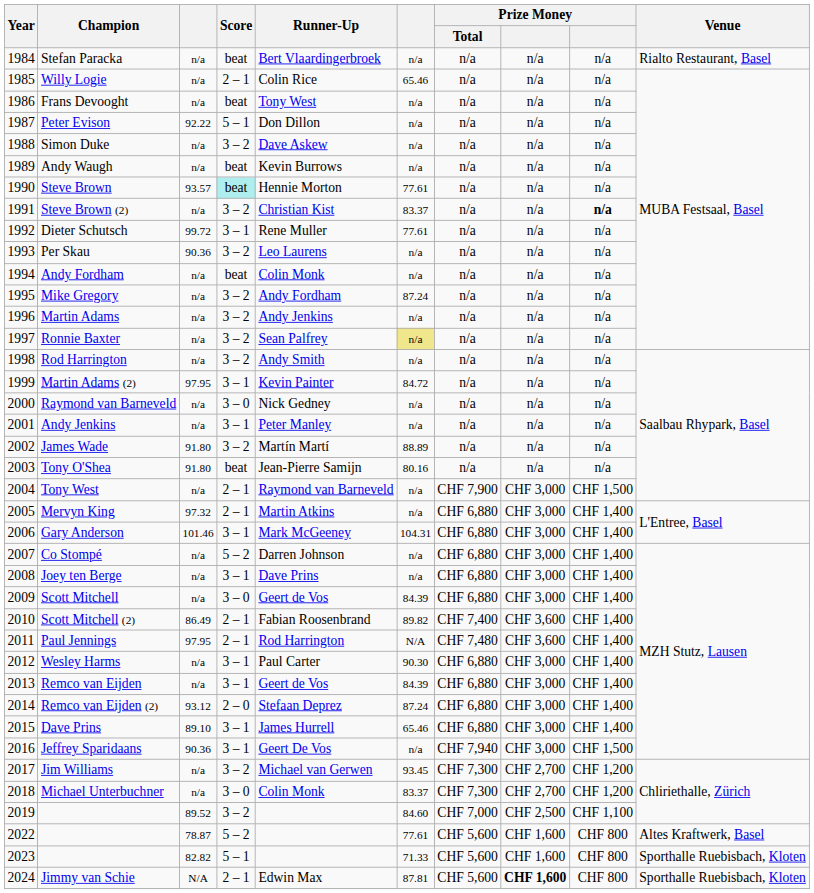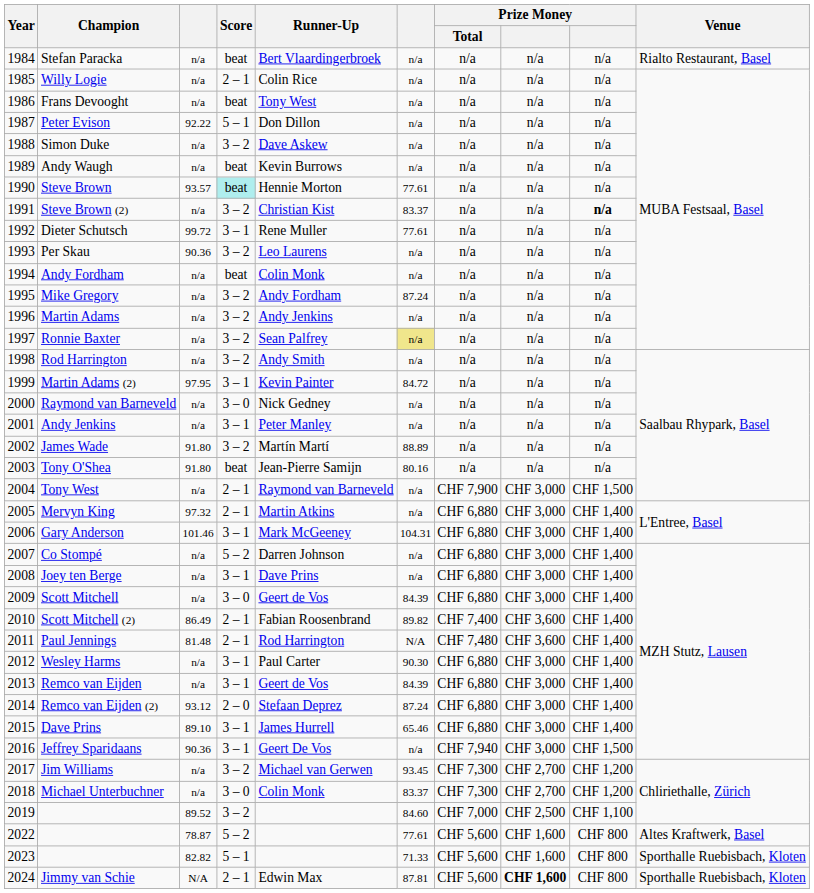 <table class="wikitable sortable">
 <tr>
 <th rowspan=2>Year</th>
 <th rowspan=2>Champion</th>
 <th rowspan=2></th>
 <th rowspan=2>Score</th>
 <th rowspan=2>Runner-Up</th>
 <th rowspan=2></th>
 <th colspan=3>Prize Money</th>
 <th rowspan=2>Venue</th>
 </tr>
 <tr>
 <th>Total</th>
 <th></th>
 <th></th>
 </tr>
 <tr>
 <td>1984</td>
 <td> Stefan Paracka</td>
 <td align=center><small><span>n/a</span></small></td>
 <td align=center>beat</td>
 <td> <a href='#'>Bert Vlaardingerbroek</a></td>
 <td align=center><small><span>n/a</span></small></td>
 <td align=center>n/a</td>
 <td align=center>n/a</td>
 <td align=center>n/a</td>
 <td>Rialto Restaurant, <a href='#'>Basel</a></td>
 </tr>
 <tr>
 <td>1985</td>
 <td> <a href='#'>Willy Logie</a></td>
 <td align=center><small><span>n/a</span></small></td>
 <td align=center>2 – 1</td>
 <td> Colin Rice</td>
-<td align=center><small><span>65.46</span></small></td>
+<td align=center><small><span>n/a</span></small></td>
 <td align=center>n/a</td>
 <td align=center>n/a</td>
 <td align=center>n/a</td>
 <td rowspan=13>MUBA Festsaal, <a href='#'>Basel</a></td>
 </tr>
 <tr>
 <td>1986</td>
 <td> Frans Devooght</td>
 <td align=center><small><span>n/a</span></small></td>
 <td align=center>beat</td>
 <td> <a href='#'>Tony West</a></td>
 <td align=center><small><span>n/a</span></small></td>
 <td align=center>n/a</td>
 <td align=center>n/a</td>
 <td align=center>n/a</td>
 </tr>
 <tr>
 <td>1987</td>
 <td> <a href='#'>Peter Evison</a></td>
 <td align=center><small><span>92.22</span></small></td>
 <td align=center>5 – 1</td>
 <td> Don Dillon</td>
 <td align=center><small><span>n/a</span></small></td>
 <td align=center>n/a</td>
 <td align=center>n/a</td>
 <td align=center>n/a</td>
 </tr>
 <tr>
 <td>1988</td>
 <td> Simon Duke</td>
 <td align=center><small><span>n/a</span></small></td>
 <td align=center>3 – 2</td>
 <td> <a href='#'>Dave Askew</a></td>
 <td align=center><small><span>n/a</span></small></td>
 <td align=center>n/a</td>
 <td align=center>n/a</td>
 <td align=center>n/a</td>
 </tr>
 <tr>
 <td>1989</td>
 <td> Andy Waugh</td>
 <td align=center><small><span>n/a</span></small></td>
 <td align=center>beat</td>
 <td> Kevin Burrows</td>
 <td align=center><small><span>n/a</span></small></td>
 <td align=center>n/a</td>
 <td align=center>n/a</td>
 <td align=center>n/a</td>
 </tr>
 <tr>
 <td>1990</td>
 <td> <a href='#'>Steve Brown</a></td>
 <td align=center><small><span>93.57</span></small></td>
 <td align=center style="background: paleturquoise;">beat</td>
 <td> Hennie Morton</td>
 <td align=center><small><span>77.61</span></small></td>
 <td align=center>n/a</td>
 <td align=center>n/a</td>
 <td align=center>n/a</td>
 </tr>
 <tr>
 <td>1991</td>
 <td> <a href='#'>Steve Brown</a> <small>(2)</small></td>
 <td align=center><small><span>n/a</span></small></td>
 <td align=center>3 – 2</td>
 <td> <a href='#'>Christian Kist</a></td>
 <td align=center><small><span>83.37</span></small></td>
 <td align=center>n/a</td>
 <td align=center>n/a</td>
 <td align=center><strong>n/a</strong></td>
 </tr>
 <tr>
 <td>1992</td>
 <td> Dieter Schutsch</td>
 <td align=center><small><span>99.72</span></small></td>
 <td align=center>3 – 1</td>
 <td> Rene Muller</td>
 <td align=center><small><span>77.61</span></small></td>
 <td align=center>n/a</td>
 <td align=center>n/a</td>
 <td align=center>n/a</td>
 </tr>
 <tr>
 <td>1993</td>
 <td> Per Skau</td>
 <td align=center><small><span>90.36</span></small></td>
 <td align=center>3 – 2</td>
 <td> <a href='#'>Leo Laurens</a></td>
 <td align=center><small><span>n/a</span></small></td>
 <td align=center>n/a</td>
 <td align=center>n/a</td>
 <td align=center>n/a</td>
 </tr>
 <tr>
 <td>1994</td>
 <td> <a href='#'>Andy Fordham</a></td>
 <td align=center><small><span>n/a</span></small></td>
 <td align=center>beat</td>
 <td> <a href='#'>Colin Monk</a></td>
 <td align=center><small><span>n/a</span></small></td>
 <td align=center>n/a</td>
 <td align=center>n/a</td>
 <td align=center>n/a</td>
 </tr>
 <tr>
 <td>1995</td>
 <td> <a href='#'>Mike Gregory</a></td>
 <td align=center><small><span>n/a</span></small></td>
 <td align=center>3 – 2</td>
 <td> <a href='#'>Andy Fordham</a></td>
 <td align=center><small><span>87.24</span></small></td>
 <td align=center>n/a</td>
 <td align=center>n/a</td>
 <td align=center>n/a</td>
 </tr>
 <tr>
 <td>1996</td>
 <td> <a href='#'>Martin Adams</a></td>
 <td align=center><small><span>n/a</span></small></td>
 <td align=center>3 – 2</td>
 <td> <a href='#'>Andy Jenkins</a></td>
 <td align=center><small><span>n/a</span></small></td>
 <td align=center>n/a</td>
 <td align=center>n/a</td>
 <td align=center>n/a</td>
 </tr>
 <tr>
 <td>1997</td>
 <td> <a href='#'>Ronnie Baxter</a></td>
 <td align=center><small><span>n/a</span></small></td>
 <td align=center>3 – 2</td>
 <td> <a href='#'>Sean Palfrey</a></td>
 <td align=center style="background: khaki;"><small><span>n/a</span></small></td>
 <td align=center>n/a</td>
 <td align=center>n/a</td>
 <td align=center>n/a</td>
 </tr>
 <tr>
 <td>1998</td>
 <td> <a href='#'>Rod Harrington</a></td>
 <td align=center><small><span>n/a</span></small></td>
 <td align=center>3 – 2</td>
 <td> <a href='#'>Andy Smith</a></td>
 <td align=center><small><span>n/a</span></small></td>
 <td align=center>n/a</td>
 <td align=center>n/a</td>
 <td align=center>n/a</td>
 <td rowspan=7>Saalbau Rhypark, <a href='#'>Basel</a></td>
 </tr>
 <tr>
 <td>1999</td>
 <td> <a href='#'>Martin Adams</a> <small>(2)</small></td>
 <td align=center><small><span>97.95</span></small></td>
 <td align=center>3 – 1</td>
 <td> <a href='#'>Kevin Painter</a></td>
 <td align=center><small><span>84.72</span></small></td>
 <td align=center>n/a</td>
 <td align=center>n/a</td>
 <td align=center>n/a</td>
 </tr>
 <tr>
 <td>2000</td>
 <td> <a href='#'>Raymond van Barneveld</a></td>
 <td align=center><small><span>n/a</span></small></td>
 <td align=center>3 – 0</td>
 <td> Nick Gedney</td>
 <td align=center><small><span>n/a</span></small></td>
 <td align=center>n/a</td>
 <td align=center>n/a</td>
 <td align=center>n/a</td>
 </tr>
 <tr>
 <td>2001</td>
 <td> <a href='#'>Andy Jenkins</a></td>
 <td align=center><small><span>n/a</span></small></td>
 <td align=center>3 – 1</td>
 <td> <a href='#'>Peter Manley</a></td>
 <td align=center><small><span>n/a</span></small></td>
 <td align=center>n/a</td>
 <td align=center>n/a</td>
 <td align=center>n/a</td>
 </tr>
 <tr>
 <td>2002</td>
 <td> <a href='#'>James Wade</a></td>
 <td align=center><small><span>91.80</span></small></td>
 <td align=center>3 – 2</td>
 <td> Martín Martí</td>
 <td align=center><small><span>88.89</span></small></td>
 <td align=center>n/a</td>
 <td align=center>n/a</td>
 <td align=center>n/a</td>
 </tr>
 <tr>
 <td>2003</td>
 <td> <a href='#'>Tony O'Shea</a></td>
 <td align=center><small><span>91.80</span></small></td>
 <td align=center>beat</td>
 <td> Jean-Pierre Samijn</td>
 <td align=center><small><span>80.16</span></small></td>
 <td align=center>n/a</td>
 <td align=center>n/a</td>
 <td align=center>n/a</td>
 </tr>
 <tr>
 <td>2004</td>
 <td> <a href='#'>Tony West</a></td>
 <td align=center><small><span>n/a</span></small></td>
 <td align=center>2 – 1</td>
 <td> <a href='#'>Raymond van Barneveld</a></td>
 <td align=center><small><span>n/a</span></small></td>
 <td align=center>CHF 7,900</td>
 <td align=center>CHF 3,000</td>
 <td align=center>CHF 1,500</td>
 </tr>
 <tr>
 <td>2005</td>
 <td> <a href='#'>Mervyn King</a></td>
 <td align=center><small><span>97.32</span></small></td>
 <td align=center>2 – 1</td>
 <td> <a href='#'>Martin Atkins</a></td>
 <td align=center><small><span>n/a</span></small></td>
 <td align=center>CHF 6,880</td>
 <td align=center>CHF 3,000</td>
 <td align=center>CHF 1,400</td>
 <td rowspan=2>L'Entree, <a href='#'>Basel</a></td>
 </tr>
 <tr>
 <td>2006</td>
 <td> <a href='#'>Gary Anderson</a></td>
 <td align=center><small><span>101.46</span></small></td>
 <td align=center>3 – 1</td>
 <td> <a href='#'>Mark McGeeney</a></td>
 <td align=center><small><span>104.31</span></small></td>
 <td align=center>CHF 6,880</td>
 <td align=center>CHF 3,000</td>
 <td align=center>CHF 1,400</td>
 </tr>
 <tr>
 <td>2007</td>
 <td> <a href='#'>Co Stompé</a></td>
 <td align=center><small><span>n/a</span></small></td>
 <td align=center>5 – 2</td>
 <td> Darren Johnson</td>
 <td align=center><small><span>n/a</span></small></td>
 <td align=center>CHF 6,880</td>
 <td align=center>CHF 3,000</td>
 <td align=center>CHF 1,400</td>
 <td rowspan=10>MZH Stutz, <a href='#'>Lausen</a></td>
 </tr>
 <tr>
 <td>2008</td>
 <td> <a href='#'>Joey ten Berge</a></td>
 <td align=center><small><span>n/a</span></small></td>
 <td align=center>3 – 1</td>
 <td> <a href='#'>Dave Prins</a></td>
 <td align=center><small><span>n/a</span></small></td>
 <td align=center>CHF 6,880</td>
 <td align=center>CHF 3,000</td>
 <td align=center>CHF 1,400</td>
 </tr>
 <tr>
 <td>2009</td>
 <td> <a href='#'>Scott Mitchell</a></td>
 <td align=center><small><span>n/a</span></small></td>
 <td align=center>3 – 0</td>
 <td> <a href='#'>Geert de Vos</a></td>
 <td align=center><small><span>84.39</span></small></td>
 <td align=center>CHF 6,880</td>
 <td align=center>CHF 3,000</td>
 <td align=center>CHF 1,400</td>
 </tr>
 <tr>
 <td>2010</td>
 <td> <a href='#'>Scott Mitchell</a> <small>(2)</small></td>
 <td align=center><small><span>86.49</span></small></td>
 <td align=center>2 – 1</td>
 <td> Fabian Roosenbrand</td>
 <td align=center><small><span>89.82</span></small></td>
 <td align=center>CHF 7,400</td>
 <td align=center>CHF 3,600</td>
 <td align=center>CHF 1,400</td>
 </tr>
 <tr>
 <td>2011</td>
 <td> <a href='#'>Paul Jennings</a></td>
-<td align=center><small><span>97.95</span></small></td>
+<td align=center><small><span>81.48</span></small></td>
 <td align=center>2 – 1</td>
 <td> <a href='#'>Rod Harrington</a></td>
 <td align=center><small><span>N/A</span></small></td>
 <td align=center>CHF 7,480</td>
 <td align=center>CHF 3,600</td>
 <td align=center>CHF 1,400</td>
 </tr>
 <tr>
 <td>2012</td>
 <td> <a href='#'>Wesley Harms</a></td>
 <td align=center><small><span>n/a</span></small></td>
 <td align=center>3 – 1</td>
 <td> Paul Carter</td>
 <td align=center><small><span>90.30</span></small></td>
 <td align=center>CHF 6,880</td>
 <td align=center>CHF 3,000</td>
 <td align=center>CHF 1,400</td>
 </tr>
 <tr>
 <td>2013</td>
 <td> <a href='#'>Remco van Eijden</a></td>
 <td align=center><small><span>n/a</span></small></td>
 <td align=center>3 – 1</td>
 <td> <a href='#'>Geert de Vos</a></td>
 <td align=center><small><span>84.39</span></small></td>
 <td align=center>CHF 6,880</td>
 <td align=center>CHF 3,000</td>
 <td align=center>CHF 1,400</td>
 </tr>
 <tr>
 <td>2014</td>
 <td> <a href='#'>Remco van Eijden</a> <small>(2)</small></td>
 <td align=center><small><span>93.12</span></small></td>
 <td align=center>2 – 0</td>
 <td> <a href='#'>Stefaan Deprez</a></td>
 <td align=center><small><span>87.24</span></small></td>
 <td align=center>CHF 6,880</td>
 <td align=center>CHF 3,000</td>
 <td align=center>CHF 1,400</td>
 </tr>
 <tr>
 <td>2015</td>
 <td> <a href='#'>Dave Prins</a></td>
 <td align=center><small><span>89.10</span></small></td>
 <td align=center>3 – 1</td>
 <td> <a href='#'>James Hurrell</a></td>
 <td align=center><small><span>65.46</span></small></td>
 <td align=center>CHF 6,880</td>
 <td align=center>CHF 3,000</td>
 <td align=center>CHF 1,400</td>
 </tr>
 <tr>
 <td>2016</td>
 <td> <a href='#'>Jeffrey Sparidaans</a></td>
 <td align=center><small><span>90.36</span></small></td>
 <td align=center>3 – 1</td>
 <td> <a href='#'>Geert De Vos</a></td>
 <td align=center><small><span>n/a</span></small></td>
 <td align=center>CHF 7,940</td>
 <td align=center>CHF 3,000</td>
 <td align=center>CHF 1,500</td>
 </tr>
 <tr>
 <td>2017</td>
 <td> <a href='#'>Jim Williams</a></td>
 <td align=center><small><span>n/a</span></small></td>
 <td align=center>3 – 2</td>
 <td> <a href='#'>Michael van Gerwen</a></td>
 <td align=center><small><span>93.45</span></small></td>
 <td align=center>CHF 7,300</td>
 <td align=center>CHF 2,700</td>
 <td align=center>CHF 1,200</td>
 <td rowspan=3>Chliriethalle, <a href='#'>Zürich</a></td>
 </tr>
 <tr>
 <td>2018</td>
 <td> <a href='#'>Michael Unterbuchner</a></td>
 <td align=center><small><span>n/a</span></small></td>
 <td align=center>3 – 0</td>
 <td> <a href='#'>Colin Monk</a></td>
 <td align=center><small><span>83.37</span></small></td>
 <td align=center>CHF 7,300</td>
 <td align=center>CHF 2,700</td>
 <td align=center>CHF 1,200</td>
 </tr>
 <tr>
 <td>2019</td>
 <td></td>
 <td align=center><small><span>89.52</span></small></td>
 <td align=center>3 – 2</td>
 <td></td>
 <td align=center><small><span>84.60</span></small></td>
 <td align=center>CHF 7,000</td>
 <td align=center>CHF 2,500</td>
 <td align=center>CHF 1,100</td>
 </tr>
 <tr>
 <td>2022</td>
 <td></td>
 <td align=center><small><span>78.87</span></small></td>
 <td align=center>5 – 2</td>
 <td></td>
 <td align=center><small><span>77.61</span></small></td>
 <td align=center>CHF 5,600</td>
 <td align=center>CHF 1,600</td>
 <td align=center>CHF 800</td>
 <td>Altes Kraftwerk, <a href='#'>Basel</a></td>
 </tr>
 <tr>
 <td>2023</td>
 <td></td>
 <td align=center><small><span>82.82</span></small></td>
 <td align=center>5 – 1</td>
 <td></td>
 <td align=center><small><span>71.33</span></small></td>
 <td align=center>CHF 5,600</td>
 <td align=center>CHF 1,600</td>
 <td align=center>CHF 800</td>
 <td>Sporthalle Ruebisbach, <a href='#'>Kloten</a></td>
 </tr>
 <tr>
 <td>2024</td>
 <td> <a href='#'>Jimmy van Schie</a></td>
 <td align=center><small><span>N/A</span></small></td>
 <td align=center>2 – 1</td>
 <td> Edwin Max</td>
 <td align=center><small><span>87.81</span></small></td>
 <td align=center>CHF 5,600</td>
 <td align=center><strong>CHF 1,600</strong></td>
 <td align=center>CHF 800</td>
 <td>Sporthalle Ruebisbach, <a href='#'>Kloten</a></td>
 </tr>
 </table>
